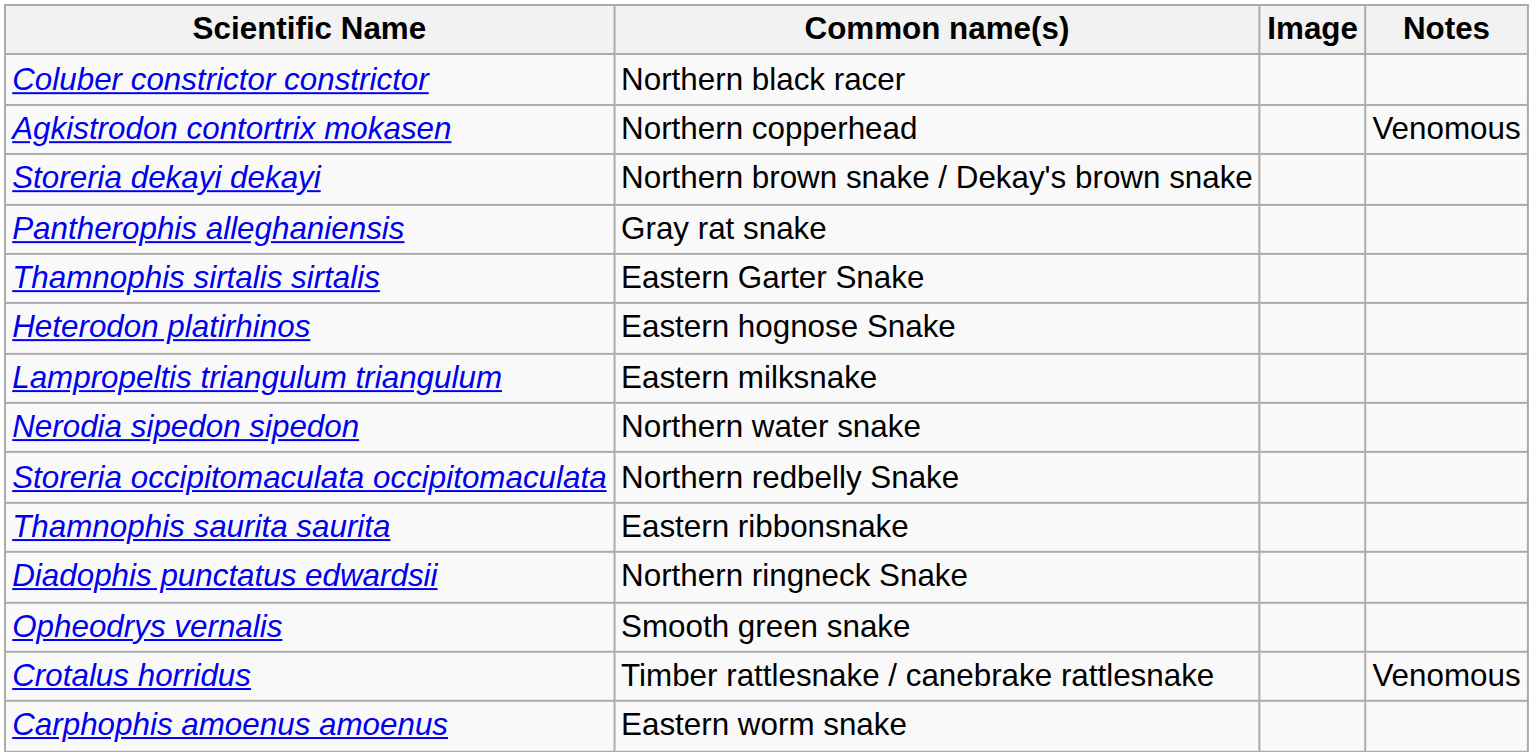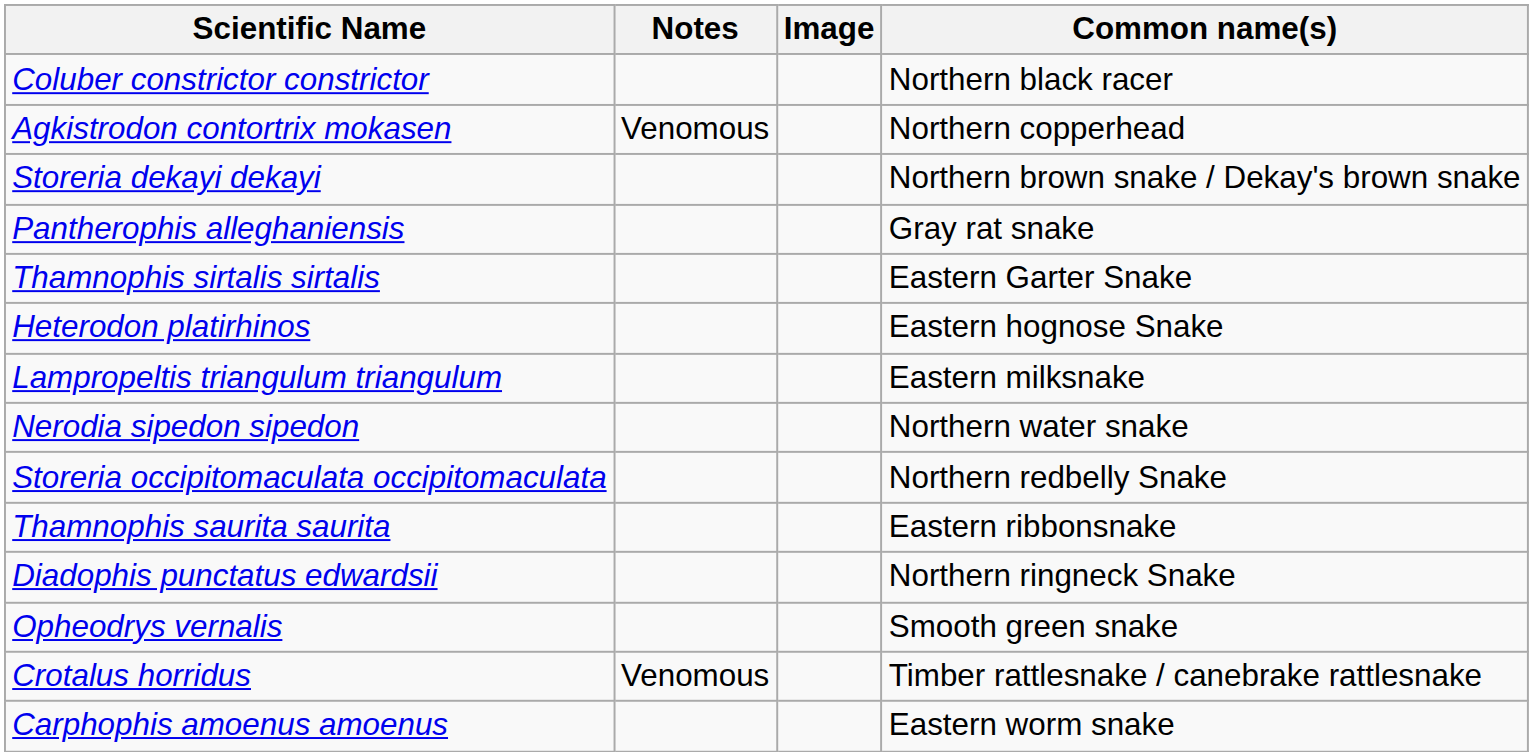 <table class="wikitable">
 <tr>
 <th>Scientific Name</th>
+<th>Notes</th>
+<th>Image</th>
 <th>Common name(s)</th>
-<th>Image</th>
-<th>Notes</th>
 </tr>
 <tr>
 <td><em><a href='#'>Coluber constrictor constrictor</a></em></td>
-<td>Northern black racer</td>
 <td></td>
 <td></td>
+<td>Northern black racer</td>
 </tr>
 <tr>
 <td><em><a href='#'>Agkistrodon contortrix mokasen</a></em></td>
+<td>Venomous</td>
+<td></td>
 <td>Northern copperhead</td>
-<td></td>
-<td>Venomous</td>
 </tr>
 <tr>
 <td><em><a href='#'>Storeria dekayi dekayi</a></em></td>
-<td>Northern brown snake / Dekay's brown snake</td>
 <td></td>
 <td></td>
+<td>Northern brown snake / Dekay's brown snake</td>
 </tr>
 <tr>
 <td><em><a href='#'>Pantherophis alleghaniensis</a></em></td>
-<td>Gray rat snake</td>
 <td></td>
 <td></td>
+<td>Gray rat snake</td>
 </tr>
 <tr>
 <td><em><a href='#'>Thamnophis sirtalis sirtalis</a></em></td>
-<td>Eastern Garter Snake</td>
 <td></td>
 <td></td>
+<td>Eastern Garter Snake</td>
 </tr>
 <tr>
 <td><em><a href='#'>Heterodon platirhinos</a></em></td>
-<td>Eastern hognose Snake</td>
 <td></td>
 <td></td>
+<td>Eastern hognose Snake</td>
 </tr>
 <tr>
 <td><em><a href='#'>Lampropeltis triangulum triangulum</a></em></td>
-<td>Eastern milksnake</td>
 <td></td>
 <td></td>
+<td>Eastern milksnake</td>
 </tr>
 <tr>
 <td><em><a href='#'>Nerodia sipedon sipedon</a></em></td>
-<td>Northern water snake</td>
 <td></td>
 <td></td>
+<td>Northern water snake</td>
 </tr>
 <tr>
 <td><em><a href='#'>Storeria occipitomaculata occipitomaculata</a></em></td>
-<td>Northern redbelly Snake</td>
 <td></td>
 <td></td>
+<td>Northern redbelly Snake</td>
 </tr>
 <tr>
 <td><em><a href='#'>Thamnophis saurita saurita</a></em></td>
-<td>Eastern ribbonsnake</td>
 <td></td>
 <td></td>
+<td>Eastern ribbonsnake</td>
 </tr>
 <tr>
 <td><em><a href='#'>Diadophis punctatus edwardsii</a></em></td>
-<td>Northern ringneck Snake</td>
 <td></td>
 <td></td>
+<td>Northern ringneck Snake</td>
 </tr>
 <tr>
 <td><em><a href='#'>Opheodrys vernalis</a></em></td>
-<td>Smooth green snake</td>
 <td></td>
 <td></td>
+<td>Smooth green snake</td>
 </tr>
 <tr>
 <td><em><a href='#'>Crotalus horridus</a></em></td>
+<td>Venomous</td>
+<td></td>
 <td>Timber rattlesnake / canebrake rattlesnake</td>
-<td></td>
-<td>Venomous</td>
 </tr>
 <tr>
 <td><em><a href='#'>Carphophis amoenus amoenus</a></em></td>
-<td>Eastern worm snake</td>
 <td></td>
 <td></td>
+<td>Eastern worm snake</td>
 </tr>
 </table>
